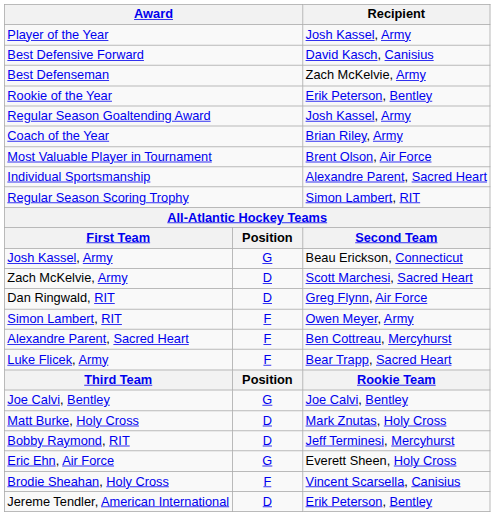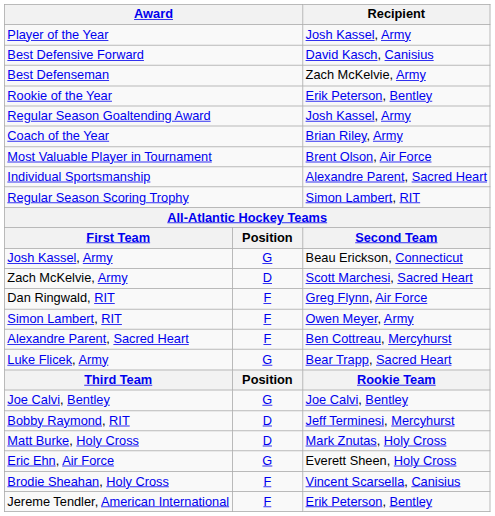 <table class="wikitable">
 <tr>
 <th colspan=2><a href='#'>Award</a></th>
 <th>Recipient</th>
 </tr>
 <tr>
 <td colspan=2><a href='#'>Player of the Year</a></td>
 <td><a href='#'>Josh Kassel</a>, <a href='#'>Army</a></td>
 </tr>
 <tr>
 <td colspan=2><a href='#'>Best Defensive Forward</a></td>
 <td><a href='#'>David Kasch</a>, <a href='#'>Canisius</a></td>
 </tr>
 <tr>
 <td colspan=2><a href='#'>Best Defenseman</a></td>
 <td>Zach McKelvie, <a href='#'>Army</a></td>
 </tr>
 <tr>
 <td colspan=2><a href='#'>Rookie of the Year</a></td>
 <td><a href='#'>Erik Peterson</a>, <a href='#'>Bentley</a></td>
 </tr>
 <tr>
 <td colspan=2><a href='#'>Regular Season Goaltending Award</a></td>
 <td><a href='#'>Josh Kassel</a>, <a href='#'>Army</a></td>
 </tr>
 <tr>
 <td colspan=2><a href='#'>Coach of the Year</a></td>
 <td><a href='#'>Brian Riley</a>, <a href='#'>Army</a></td>
 </tr>
 <tr>
 <td colspan=2><a href='#'>Most Valuable Player in Tournament</a></td>
 <td><a href='#'>Brent Olson</a>, <a href='#'>Air Force</a></td>
 </tr>
 <tr>
 <td colspan=2><a href='#'>Individual Sportsmanship</a></td>
 <td><a href='#'>Alexandre Parent</a>, <a href='#'>Sacred Heart</a></td>
 </tr>
 <tr>
 <td colspan=2><a href='#'>Regular Season Scoring Trophy</a></td>
 <td><a href='#'>Simon Lambert</a>, <a href='#'>RIT</a></td>
 </tr>
 <tr>
 <th colspan=3><a href='#'>All-Atlantic Hockey Teams</a></th>
 </tr>
 <tr>
 <th><a href='#'>First Team</a></th>
 <th>  Position  </th>
 <th><a href='#'>Second Team</a></th>
 </tr>
 <tr>
 <td><a href='#'>Josh Kassel</a>, <a href='#'>Army</a></td>
 <td align=center><a href='#'>G</a></td>
 <td>Beau Erickson, <a href='#'>Connecticut</a></td>
 </tr>
 <tr>
 <td>Zach McKelvie, <a href='#'>Army</a></td>
 <td align=center><a href='#'>D</a></td>
 <td><a href='#'>Scott Marchesi</a>, <a href='#'>Sacred Heart</a></td>
 </tr>
 <tr>
 <td>Dan Ringwald, <a href='#'>RIT</a></td>
-<td align=center><a href='#'>D</a></td>
+<td align=center><a href='#'>F</a></td>
 <td><a href='#'>Greg Flynn</a>, <a href='#'>Air Force</a></td>
 </tr>
 <tr>
 <td><a href='#'>Simon Lambert</a>, <a href='#'>RIT</a></td>
 <td align=center><a href='#'>F</a></td>
 <td><a href='#'>Owen Meyer</a>, <a href='#'>Army</a></td>
 </tr>
 <tr>
 <td><a href='#'>Alexandre Parent</a>, <a href='#'>Sacred Heart</a></td>
 <td align=center><a href='#'>F</a></td>
 <td><a href='#'>Ben Cottreau</a>, <a href='#'>Mercyhurst</a></td>
 </tr>
 <tr>
 <td><a href='#'>Luke Flicek</a>, <a href='#'>Army</a></td>
-<td align=center><a href='#'>F</a></td>
+<td align=center><a href='#'>G</a></td>
 <td><a href='#'>Bear Trapp</a>, <a href='#'>Sacred Heart</a></td>
 </tr>
 <tr>
 <th><a href='#'>Third Team</a></th>
 <th>  Position  </th>
 <th><a href='#'>Rookie Team</a></th>
 </tr>
 <tr>
 <td><a href='#'>Joe Calvi</a>, <a href='#'>Bentley</a></td>
 <td align=center><a href='#'>G</a></td>
 <td><a href='#'>Joe Calvi</a>, <a href='#'>Bentley</a></td>
 </tr>
 <tr>
+<td><a href='#'>Bobby Raymond</a>, <a href='#'>RIT</a></td>
+<td align=center><a href='#'>D</a></td>
+<td><a href='#'>Jeff Terminesi</a>, <a href='#'>Mercyhurst</a></td>
+</tr>
+<tr>
 <td><a href='#'>Matt Burke</a>, <a href='#'>Holy Cross</a></td>
 <td align=center><a href='#'>D</a></td>
 <td><a href='#'>Mark Znutas</a>, <a href='#'>Holy Cross</a></td>
-</tr>
-<tr>
-<td><a href='#'>Bobby Raymond</a>, <a href='#'>RIT</a></td>
-<td align=center><a href='#'>D</a></td>
-<td><a href='#'>Jeff Terminesi</a>, <a href='#'>Mercyhurst</a></td>
 </tr>
 <tr>
 <td><a href='#'>Eric Ehn</a>, <a href='#'>Air Force</a></td>
 <td align=center><a href='#'>G</a></td>
 <td>Everett Sheen, <a href='#'>Holy Cross</a></td>
 </tr>
 <tr>
 <td><a href='#'>Brodie Sheahan</a>, <a href='#'>Holy Cross</a></td>
 <td align=center><a href='#'>F</a></td>
 <td><a href='#'>Vincent Scarsella</a>, <a href='#'>Canisius</a></td>
 </tr>
 <tr>
 <td>Jereme Tendler, <a href='#'>American International</a></td>
-<td align=center><a href='#'>D</a></td>
+<td align=center><a href='#'>F</a></td>
 <td><a href='#'>Erik Peterson</a>, <a href='#'>Bentley</a></td>
 </tr>
 </table>
